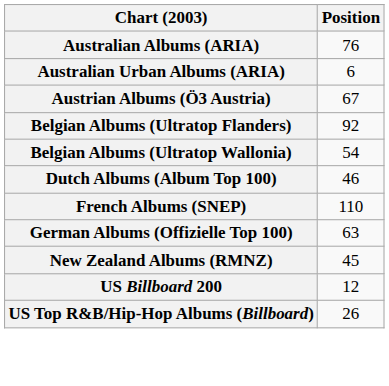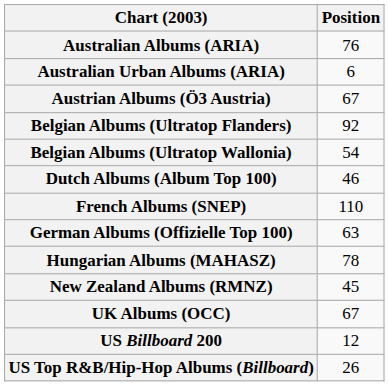 <table class="wikitable sortable plainrowheaders">
 <tr>
 <th scope="col">Chart (2003)</th>
 <th scope="col">Position</th>
 </tr>
 <tr>
 <th scope="row">Australian Albums (ARIA)</th>
 <td style="text-align:center;">76</td>
 </tr>
 <tr>
 <th scope="row">Australian Urban Albums (ARIA)</th>
 <td style="text-align:center;">6</td>
 </tr>
 <tr>
 <th scope="row">Austrian Albums (Ö3 Austria)</th>
 <td style="text-align:center;">67</td>
 </tr>
 <tr>
 <th scope="row">Belgian Albums (Ultratop Flanders)</th>
 <td style="text-align:center;">92</td>
 </tr>
 <tr>
 <th scope="row">Belgian Albums (Ultratop Wallonia)</th>
 <td style="text-align:center;">54</td>
 </tr>
 <tr>
 <th scope="row">Dutch Albums (Album Top 100)</th>
 <td style="text-align:center;">46</td>
 </tr>
 <tr>
 <th scope="row">French Albums (SNEP)</th>
 <td style="text-align:center;">110</td>
 </tr>
 <tr>
 <th scope="row">German Albums (Offizielle Top 100)</th>
 <td align="center">63</td>
 </tr>
 <tr>
+<th scope="row">Hungarian Albums (MAHASZ)</th>
+<td style="text-align:center;">78</td>
+</tr>
+<tr>
 <th scope="row">New Zealand Albums (RMNZ)</th>
 <td style="text-align:center;">45</td>
+</tr>
+<tr>
+<th scope="row">UK Albums (OCC)</th>
+<td style="text-align:center;">67</td>
 </tr>
 <tr>
 <th scope="row">US <em>Billboard</em> 200</th>
 <td style="text-align:center;">12</td>
 </tr>
 <tr>
 <th scope="row">US Top R&B/Hip-Hop Albums (<em>Billboard</em>)</th>
 <td style="text-align:center;">26</td>
 </tr>
 </table>
